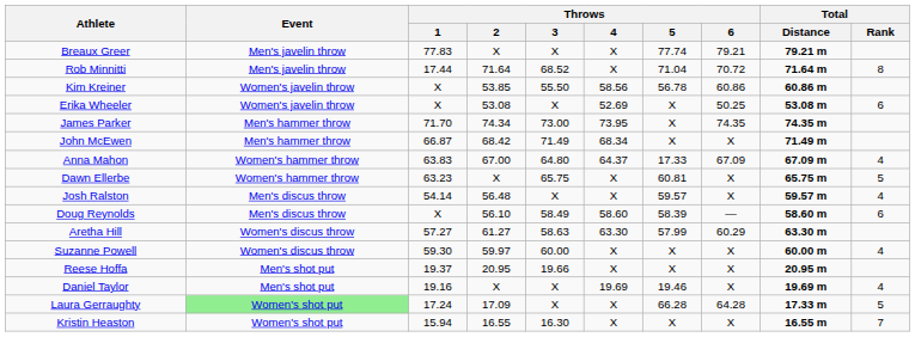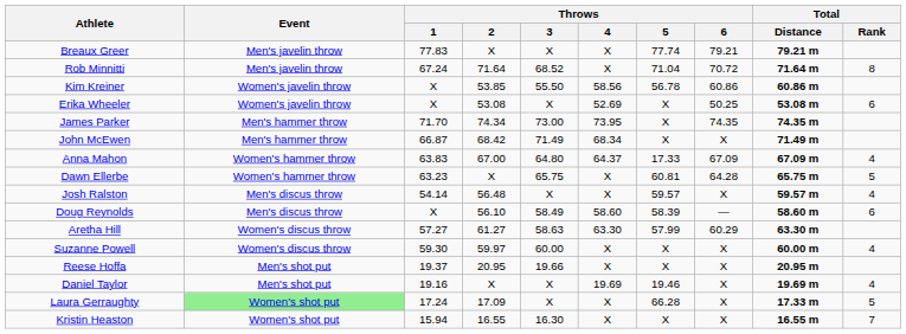 <table class="wikitable" style="font-size:95%; text-align:center;" width="95%">
 <tr>
 <th rowspan="2">Athlete</th>
 <th rowspan="2">Event</th>
 <th colspan="6">Throws</th>
 <th colspan="2">Total</th>
 </tr>
 <tr>
 <th>1</th>
 <th>2</th>
 <th>3</th>
 <th>4</th>
 <th>5</th>
 <th>6</th>
 <th>Distance</th>
 <th>Rank</th>
 </tr>
 <tr>
 <td width=20%><a href='#'>Breaux Greer</a></td>
 <td><a href='#'>Men's javelin throw</a></td>
 <td>77.83</td>
 <td>X</td>
 <td>X</td>
 <td>X</td>
 <td>77.74</td>
 <td>79.21</td>
 <td><strong>79.21 m </strong></td>
 <td></td>
 </tr>
 <tr>
 <td width=20%><a href='#'>Rob Minnitti</a></td>
 <td><a href='#'>Men's javelin throw</a></td>
-<td>17.44</td>
+<td>67.24</td>
 <td>71.64</td>
 <td>68.52</td>
 <td>X</td>
 <td>71.04</td>
 <td>70.72</td>
 <td><strong>71.64 m </strong></td>
 <td>8</td>
 </tr>
 <tr>
 <td width=20%><a href='#'>Kim Kreiner</a></td>
 <td><a href='#'>Women's javelin throw</a></td>
 <td>X</td>
 <td>53.85</td>
 <td>55.50</td>
 <td>58.56</td>
 <td>56.78</td>
 <td>60.86</td>
 <td><strong>60.86 m </strong></td>
 <td></td>
 </tr>
 <tr>
 <td width=20%><a href='#'>Erika Wheeler</a></td>
 <td><a href='#'>Women's javelin throw</a></td>
 <td>X</td>
 <td>53.08</td>
 <td>X</td>
 <td>52.69</td>
 <td>X</td>
 <td>50.25</td>
 <td><strong>53.08 m </strong></td>
 <td>6</td>
 </tr>
 <tr>
 <td width=20%><a href='#'>James Parker</a></td>
 <td><a href='#'>Men's hammer throw</a></td>
 <td>71.70</td>
 <td>74.34</td>
 <td>73.00</td>
 <td>73.95</td>
 <td>X</td>
 <td>74.35</td>
 <td><strong>74.35 m </strong></td>
 <td></td>
 </tr>
 <tr>
 <td width=20%><a href='#'>John McEwen</a></td>
 <td><a href='#'>Men's hammer throw</a></td>
 <td>66.87</td>
 <td>68.42</td>
 <td>71.49</td>
 <td>68.34</td>
 <td>X</td>
 <td>X</td>
 <td><strong>71.49 m </strong></td>
 <td></td>
 </tr>
 <tr>
 <td width=20%><a href='#'>Anna Mahon</a></td>
 <td><a href='#'>Women's hammer throw</a></td>
 <td>63.83</td>
 <td>67.00</td>
 <td>64.80</td>
 <td>64.37</td>
 <td>17.33</td>
 <td>67.09</td>
 <td><strong>67.09 m </strong></td>
 <td>4</td>
 </tr>
 <tr>
 <td width=20%><a href='#'>Dawn Ellerbe</a></td>
 <td><a href='#'>Women's hammer throw</a></td>
 <td>63.23</td>
 <td>X</td>
 <td>65.75</td>
 <td>X</td>
 <td>60.81</td>
-<td>X</td>
+<td>64.28</td>
 <td><strong>65.75 m </strong></td>
 <td>5</td>
 </tr>
 <tr>
 <td width=20%><a href='#'>Josh Ralston</a></td>
 <td><a href='#'>Men's discus throw</a></td>
 <td>54.14</td>
 <td>56.48</td>
 <td>X</td>
 <td>X</td>
 <td>59.57</td>
 <td>X</td>
 <td><strong>59.57 m </strong></td>
 <td>4</td>
 </tr>
 <tr>
 <td width=20%><a href='#'>Doug Reynolds</a></td>
 <td><a href='#'>Men's discus throw</a></td>
 <td>X</td>
 <td>56.10</td>
 <td>58.49</td>
 <td>58.60</td>
 <td>58.39</td>
 <td>—</td>
 <td><strong>58.60 m </strong></td>
 <td>6</td>
 </tr>
 <tr>
 <td width=20%><a href='#'>Aretha Hill</a></td>
 <td><a href='#'>Women's discus throw</a></td>
 <td>57.27</td>
 <td>61.27</td>
 <td>58.63</td>
 <td>63.30</td>
 <td>57.99</td>
 <td>60.29</td>
 <td><strong>63.30 m </strong></td>
 <td></td>
 </tr>
 <tr>
 <td width=20%><a href='#'>Suzanne Powell</a></td>
 <td><a href='#'>Women's discus throw</a></td>
 <td>59.30</td>
 <td>59.97</td>
 <td>60.00</td>
 <td>X</td>
 <td>X</td>
 <td>X</td>
 <td><strong>60.00 m </strong></td>
 <td>4</td>
 </tr>
 <tr>
 <td width=20%><a href='#'>Reese Hoffa</a></td>
 <td><a href='#'>Men's shot put</a></td>
 <td>19.37</td>
 <td>20.95</td>
 <td>19.66</td>
 <td>X</td>
 <td>X</td>
 <td>X</td>
 <td><strong>20.95 m </strong></td>
 <td></td>
 </tr>
 <tr>
 <td width=20%><a href='#'>Daniel Taylor</a></td>
 <td><a href='#'>Men's shot put</a></td>
 <td>19.16</td>
 <td>X</td>
 <td>X</td>
 <td>19.69</td>
 <td>19.46</td>
 <td>X</td>
 <td><strong>19.69 m </strong></td>
 <td>4</td>
 </tr>
 <tr>
 <td width=20%><a href='#'>Laura Gerraughty</a></td>
 <td style="background: lightgreen;"><a href='#'>Women's shot put</a></td>
 <td>17.24</td>
 <td>17.09</td>
 <td>X</td>
 <td>X</td>
 <td>66.28</td>
-<td>64.28</td>
+<td>X</td>
 <td><strong>17.33 m </strong></td>
 <td>5</td>
 </tr>
 <tr>
 <td width=20%><a href='#'>Kristin Heaston</a></td>
 <td><a href='#'>Women's shot put</a></td>
 <td>15.94</td>
 <td>16.55</td>
 <td>16.30</td>
 <td>X</td>
 <td>X</td>
 <td>X</td>
 <td><strong>16.55 m </strong></td>
 <td>7</td>
 </tr>
 </table>
